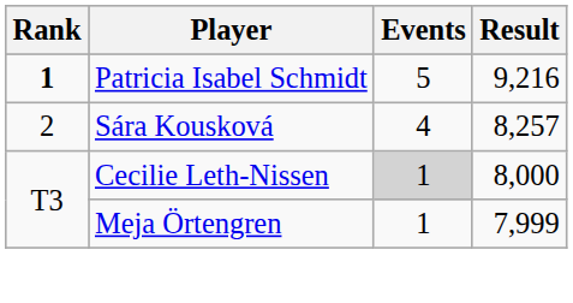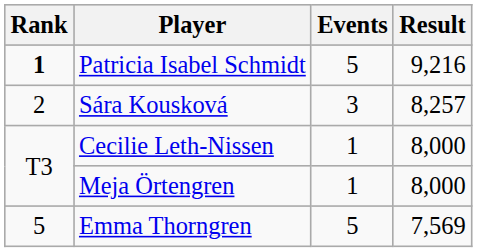 <table class="wikitable" style="font-size:95%;">
 <tr>
 <th>Rank</th>
 <th>Player</th>
 <th>Events</th>
 <th>Result</th>
 </tr>
 <tr>
 <td align=center><strong>1</strong></td>
 <td> <a href='#'>Patricia Isabel Schmidt</a></td>
 <td align=center>5</td>
 <td align=right>9,216</td>
 </tr>
 <tr>
 <td align=center>2</td>
 <td> <a href='#'>Sára Kousková</a></td>
-<td align=center>4</td>
+<td align=center>3</td>
 <td align=right>8,257</td>
 </tr>
 <tr>
 <td align=center rowspan=2>T3</td>
 <td> <a href='#'>Cecilie Leth-Nissen</a></td>
-<td align=center style="background: lightgrey;">1</td>
+<td align=center>1</td>
 <td align=right>8,000</td>
 </tr>
 <tr>
 <td> <a href='#'>Meja Örtengren</a></td>
 <td align=center>1</td>
-<td align=right>7,999</td>
+<td align=right>8,000</td>
+</tr>
+<tr>
+<td align=center>5</td>
+<td> <a href='#'>Emma Thorngren</a></td>
+<td align=center>5</td>
+<td align=right>7,569</td>
 </tr>
 </table>
